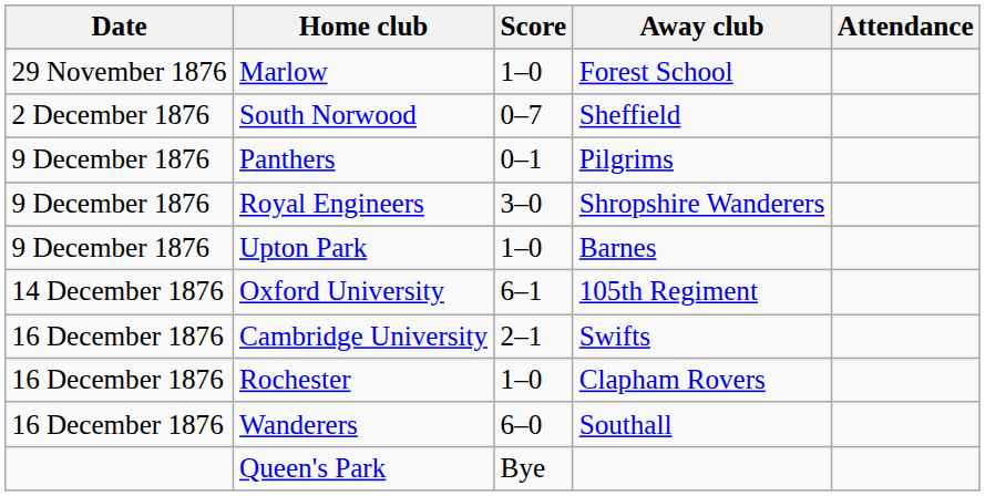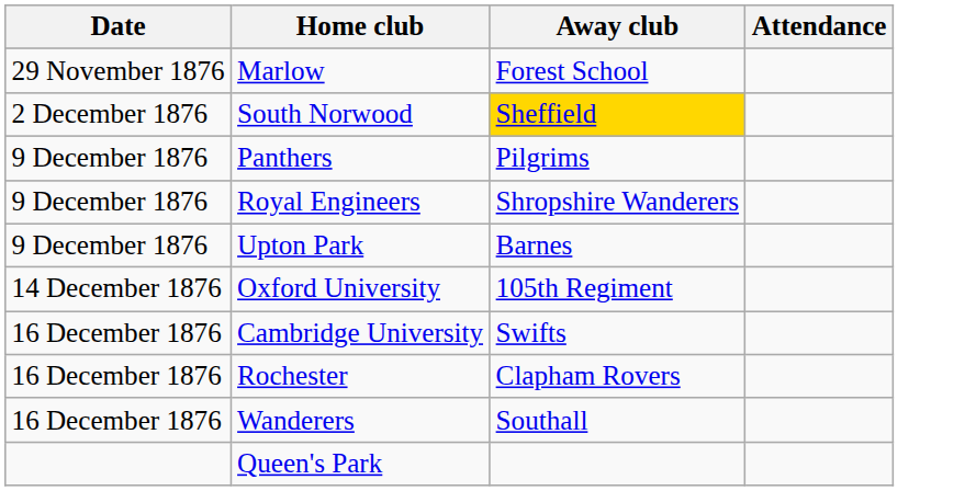 <table class="wikitable">
 <tr>
 <th>Date</th>
 <th>Home club</th>
-<th>Score</th>
 <th>Away club</th>
 <th>Attendance</th>
 </tr>
 <tr>
 <td>29 November 1876</td>
 <td><a href='#'>Marlow</a></td>
-<td>1–0</td>
 <td><a href='#'>Forest School</a></td>
 <td></td>
 </tr>
 <tr>
 <td>2 December 1876</td>
 <td><a href='#'>South Norwood</a></td>
-<td>0–7</td>
-<td><a href='#'>Sheffield</a></td>
+<td style="background: gold;"><a href='#'>Sheffield</a></td>
 <td></td>
 </tr>
 <tr>
 <td>9 December 1876</td>
 <td><a href='#'>Panthers</a></td>
-<td>0–1</td>
 <td><a href='#'>Pilgrims</a></td>
 <td></td>
 </tr>
 <tr>
 <td>9 December 1876</td>
 <td><a href='#'>Royal Engineers</a></td>
-<td>3–0</td>
 <td><a href='#'>Shropshire Wanderers</a></td>
 <td></td>
 </tr>
 <tr>
 <td>9 December 1876</td>
 <td><a href='#'>Upton Park</a></td>
-<td>1–0</td>
 <td><a href='#'>Barnes</a></td>
 <td></td>
 </tr>
 <tr>
 <td>14 December 1876</td>
 <td><a href='#'>Oxford University</a></td>
-<td>6–1</td>
 <td><a href='#'>105th Regiment</a></td>
 <td></td>
 </tr>
 <tr>
 <td>16 December 1876</td>
 <td><a href='#'>Cambridge University</a></td>
-<td>2–1</td>
 <td><a href='#'>Swifts</a></td>
 <td></td>
 </tr>
 <tr>
 <td>16 December 1876</td>
 <td><a href='#'>Rochester</a></td>
-<td>1–0</td>
 <td><a href='#'>Clapham Rovers</a></td>
 <td></td>
 </tr>
 <tr>
 <td>16 December 1876</td>
 <td><a href='#'>Wanderers</a></td>
-<td>6–0</td>
 <td><a href='#'>Southall</a></td>
 <td></td>
 </tr>
 <tr>
 <td></td>
 <td><a href='#'>Queen's Park</a></td>
-<td>Bye</td>
 <td></td>
 <td></td>
 </tr>
 </table>
